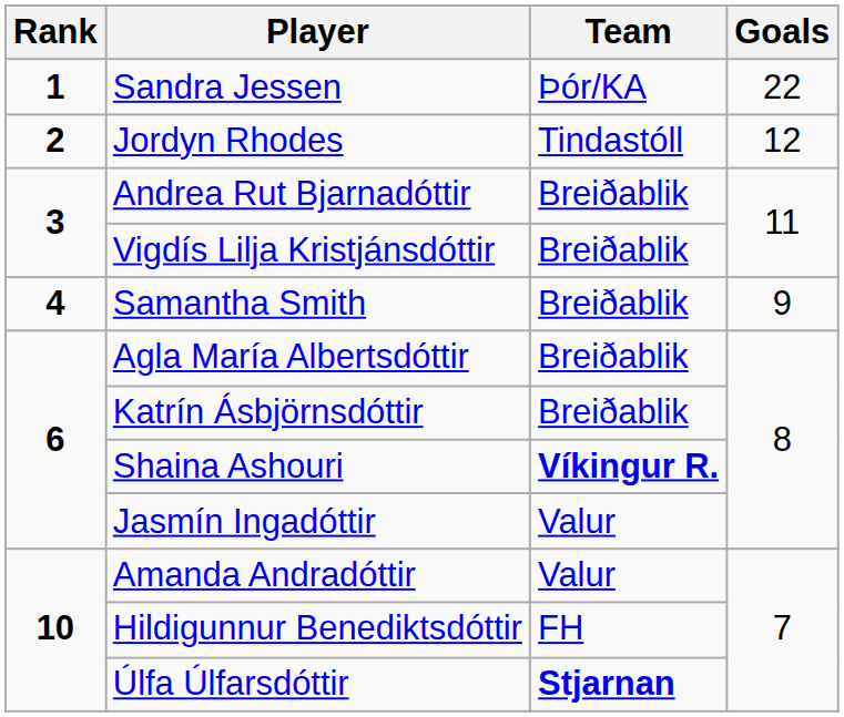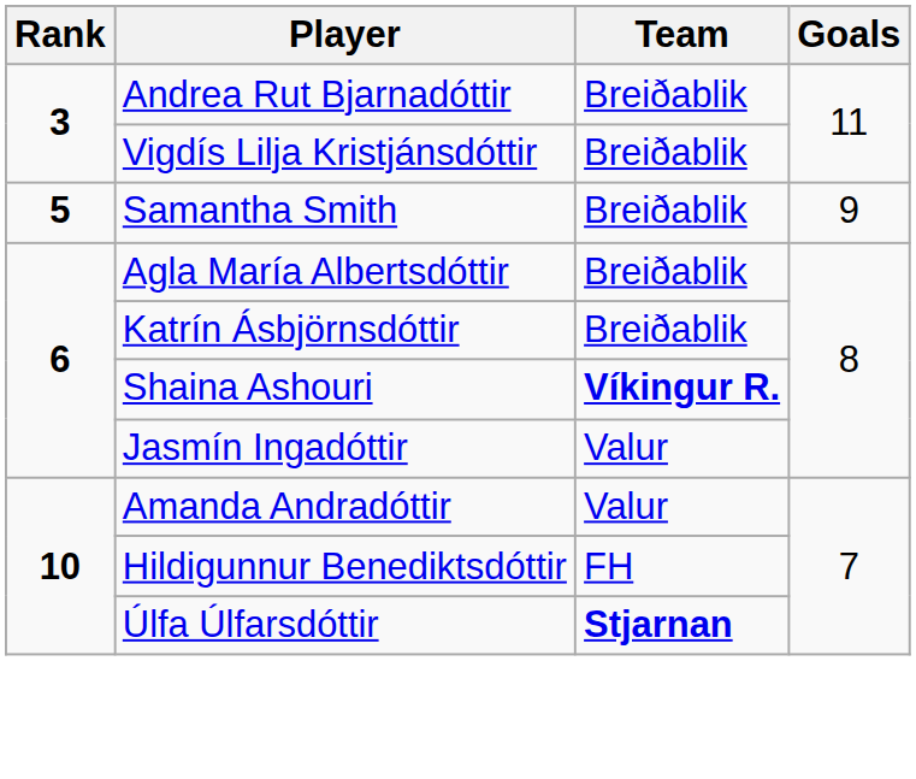 <table class="wikitable sortable" style="text-align:center">
 <tr>
 <th>Rank</th>
 <th>Player</th>
 <th>Team</th>
 <th>Goals</th>
-</tr>
-<tr>
-<td><strong>1</strong></td>
-<td style="text-align:left"> <a href='#'>Sandra Jessen</a></td>
-<td style="text-align:left"><a href='#'>Þór/KA</a></td>
-<td>22</td>
-</tr>
-<tr>
-<td><strong>2</strong></td>
-<td style="text-align:left"> <a href='#'>Jordyn Rhodes</a></td>
-<td style="text-align:left"><a href='#'>Tindastóll</a></td>
-<td>12</td>
 </tr>
 <tr>
 <td rowspan = 2><strong>3</strong></td>
 <td style="text-align:left"> <a href='#'>Andrea Rut Bjarnadóttir</a></td>
 <td style="text-align:left"><a href='#'>Breiðablik</a></td>
 <td rowspan = 2>11</td>
 </tr>
 <tr>
 <td style="text-align:left">  <a href='#'>Vigdís Lilja Kristjánsdóttir</a></td>
 <td style="text-align:left"><a href='#'>Breiðablik</a></td>
 </tr>
 <tr>
-<td><strong>4</strong></td>
+<td><strong>5</strong></td>
 <td style="text-align:left"> <a href='#'>Samantha Smith</a></td>
 <td style="text-align:left"><a href='#'>Breiðablik</a></td>
 <td>9</td>
 </tr>
 <tr>
 <td rowspan = 4><strong>6</strong></td>
 <td style="text-align:left"> <a href='#'>Agla María Albertsdóttir</a></td>
 <td style="text-align:left"><a href='#'>Breiðablik</a></td>
 <td rowspan = 4>8</td>
 </tr>
 <tr>
 <td style="text-align:left"> <a href='#'>Katrín Ásbjörnsdóttir</a></td>
 <td style="text-align:left"><a href='#'>Breiðablik</a></td>
 </tr>
 <tr>
 <td style="text-align:left"> <a href='#'>Shaina Ashouri</a></td>
 <td style="text-align:left"><strong><a href='#'>Víkingur R.</a></strong></td>
 </tr>
 <tr>
 <td style="text-align:left"> <a href='#'>Jasmín Ingadóttir</a></td>
 <td style="text-align:left"><a href='#'>Valur</a></td>
 </tr>
 <tr>
 <td rowspan = 3><strong>10</strong></td>
 <td style="text-align:left"> <a href='#'>Amanda Andradóttir</a></td>
 <td style="text-align:left"><a href='#'>Valur</a></td>
 <td rowspan = 3>7</td>
 </tr>
 <tr>
 <td style="text-align:left"> <a href='#'>Hildigunnur Benediktsdóttir</a></td>
 <td style="text-align:left"><a href='#'>FH</a></td>
 </tr>
 <tr>
 <td style="text-align:left"> <a href='#'>Úlfa Úlfarsdóttir</a></td>
 <td style="text-align:left"><strong><a href='#'>Stjarnan</a></strong></td>
 </tr>
 </table>
